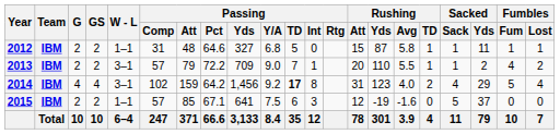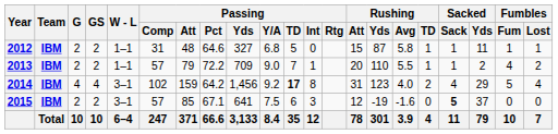 <table class="wikitable" style="text-align: center;">
 <tr>
 <th rowspan="2">Year</th>
 <th rowspan="2">Team</th>
 <th rowspan="2">G</th>
 <th rowspan="2">GS</th>
 <th rowspan="2">W - L</th>
 <th colspan="8">Passing</th>
 <th colspan="4">Rushing</th>
 <th colspan="2">Sacked</th>
 <th colspan="2">Fumbles</th>
 </tr>
 <tr>
 <th>Comp</th>
 <th>Att</th>
 <th>Pct</th>
 <th>Yds</th>
 <th>Y/A</th>
 <th>TD</th>
 <th>Int</th>
 <th>Rtg</th>
 <th>Att</th>
 <th>Yds</th>
 <th>Avg</th>
 <th>TD</th>
 <th>Sack</th>
 <th>Yds</th>
 <th>Fum</th>
 <th>Lost</th>
 </tr>
 <tr>
 <th><a href='#'>2012</a></th>
 <th><a href='#'>IBM</a></th>
 <td>2</td>
 <td>2</td>
 <td>1–1</td>
 <td>31</td>
 <td>48</td>
 <td>64.6</td>
 <td>327</td>
 <td>6.8</td>
 <td>5</td>
 <td>0</td>
 <td></td>
 <td>15</td>
 <td>87</td>
 <td>5.8</td>
 <td>1</td>
 <td>1</td>
 <td>11</td>
 <td>1</td>
 <td>1</td>
 </tr>
 <tr>
 <th><a href='#'>2013</a></th>
 <th><a href='#'>IBM</a></th>
 <td>2</td>
 <td>2</td>
-<td>3–1</td>
+<td>1–1</td>
 <td>57</td>
 <td>79</td>
 <td>72.2</td>
 <td>709</td>
 <td>9.0</td>
 <td>7</td>
 <td>1</td>
 <td></td>
 <td>20</td>
 <td>110</td>
 <td>5.5</td>
 <td>1</td>
 <td>1</td>
 <td>2</td>
 <td>4</td>
 <td>2</td>
 </tr>
 <tr>
 <th><a href='#'>2014</a></th>
 <th><a href='#'>IBM</a></th>
 <td>4</td>
 <td>4</td>
 <td>3–1</td>
 <td>102</td>
 <td>159</td>
 <td>64.2</td>
 <td>1,456</td>
 <td>9.2</td>
 <td><strong>17</strong></td>
 <td>8</td>
 <td></td>
 <td>31</td>
 <td>123</td>
 <td>4.0</td>
 <td>2</td>
 <td>4</td>
 <td>29</td>
 <td>5</td>
 <td>4</td>
 </tr>
 <tr>
 <th><a href='#'>2015</a></th>
 <th><a href='#'>IBM</a></th>
 <td>2</td>
 <td>2</td>
-<td>1–1</td>
+<td>3–1</td>
 <td>57</td>
 <td>85</td>
 <td>67.1</td>
 <td>641</td>
 <td>7.5</td>
 <td>6</td>
 <td>3</td>
 <td></td>
 <td>12</td>
 <td>-19</td>
 <td>-1.6</td>
 <td>0</td>
-<td>5</td>
+<td><strong>5</strong></td>
 <td>37</td>
 <td>0</td>
 <td>0</td>
 </tr>
 <tr>
 <th></th>
 <th>Total</th>
 <th>10</th>
 <th>10</th>
 <th>6–4</th>
 <th>247</th>
 <th>371</th>
 <th>66.6</th>
 <th>3,133</th>
 <th>8.4</th>
 <th>35</th>
 <th>12</th>
 <th></th>
 <th>78</th>
 <th>301</th>
 <th>3.9</th>
 <th>4</th>
 <th>11</th>
 <th>79</th>
 <th>10</th>
 <th>7</th>
 </tr>
 </table>
